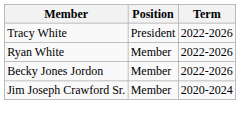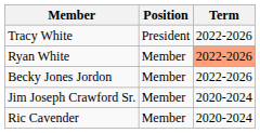 <table class="wikitable">
 <tr>
 <th>Member</th>
 <th>Position</th>
 <th>Term</th>
 </tr>
 <tr>
 <td>Tracy White</td>
 <td>President</td>
 <td>2022-2026</td>
 </tr>
 <tr>
 <td>Ryan White</td>
 <td>Member</td>
-<td>2022-2026</td>
+<td style="background: lightsalmon;">2022-2026</td>
 </tr>
 <tr>
 <td>Becky Jones Jordon</td>
 <td>Member</td>
 <td>2022-2026</td>
 </tr>
 <tr>
 <td>Jim Joseph Crawford Sr.</td>
 <td>Member</td>
 <td>2020-2024</td>
 </tr>
+<tr>
+<td>Ric Cavender</td>
+<td>Member</td>
+<td>2020-2024</td>
+</tr>
 </table>
